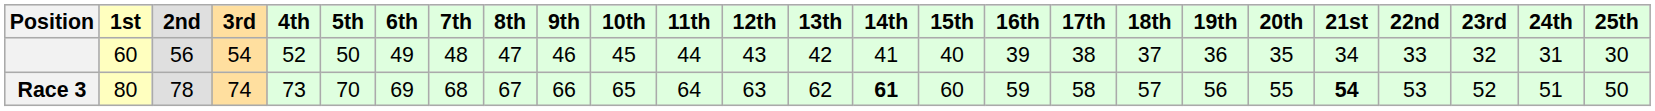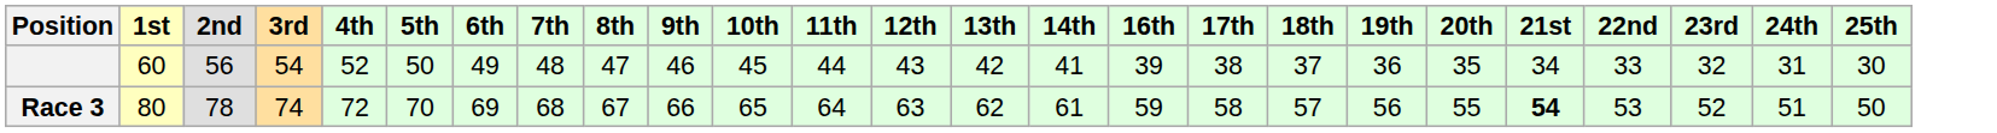 <table class="wikitable" style="font-size:85%; text-align:center">
 <tr>
 <th>Position</th>
 <td style="background:#ffffbf;"> <strong>1st</strong> </td>
 <td style="background:#dfdfdf;"> <strong>2nd</strong> </td>
 <td style="background:#ffdf9f;"> <strong>3rd</strong> </td>
 <td style="background:#dfffdf;"> <strong>4th</strong> </td>
 <td style="background:#dfffdf;"> <strong>5th</strong> </td>
 <td style="background:#dfffdf;"> <strong>6th</strong> </td>
 <td style="background:#dfffdf;"> <strong>7th</strong> </td>
 <td style="background:#dfffdf;"> <strong>8th</strong> </td>
 <td style="background:#dfffdf;"> <strong>9th</strong> </td>
 <td style="background:#dfffdf;"> <strong>10th</strong> </td>
 <td style="background:#dfffdf;"> <strong>11th</strong> </td>
 <td style="background:#dfffdf;"> <strong>12th</strong> </td>
 <td style="background:#dfffdf;"> <strong>13th</strong> </td>
 <td style="background:#dfffdf;"> <strong>14th</strong> </td>
-<td style="background:#dfffdf;"> <strong>15th</strong> </td>
 <td style="background:#dfffdf;"> <strong>16th</strong> </td>
 <td style="background:#dfffdf;"> <strong>17th</strong> </td>
 <td style="background:#dfffdf;"> <strong>18th</strong> </td>
 <td style="background:#dfffdf;"> <strong>19th</strong> </td>
 <td style="background:#dfffdf;"> <strong>20th</strong> </td>
 <td style="background:#dfffdf;"> <strong>21st</strong> </td>
 <td style="background:#dfffdf;"> <strong>22nd</strong> </td>
 <td style="background:#dfffdf;"> <strong>23rd</strong> </td>
 <td style="background:#dfffdf;"> <strong>24th</strong> </td>
 <td style="background:#dfffdf;"> <strong>25th</strong> </td>
 </tr>
 <tr>
 <th></th>
 <td style="background:#ffffbf;">60</td>
 <td style="background:#dfdfdf;">56</td>
 <td style="background:#ffdf9f;">54</td>
 <td style="background:#dfffdf;">52</td>
 <td style="background:#dfffdf;">50</td>
 <td style="background:#dfffdf;">49</td>
 <td style="background:#dfffdf;">48</td>
 <td style="background:#dfffdf;">47</td>
 <td style="background:#dfffdf;">46</td>
 <td style="background:#dfffdf;">45</td>
 <td style="background:#dfffdf;">44</td>
 <td style="background:#dfffdf;">43</td>
 <td style="background:#dfffdf;">42</td>
 <td style="background:#dfffdf;">41</td>
-<td style="background:#dfffdf;">40</td>
 <td style="background:#dfffdf;">39</td>
 <td style="background:#dfffdf;">38</td>
 <td style="background:#dfffdf;">37</td>
 <td style="background:#dfffdf;">36</td>
 <td style="background:#dfffdf;">35</td>
 <td style="background:#dfffdf;">34</td>
 <td style="background:#dfffdf;">33</td>
 <td style="background:#dfffdf;">32</td>
 <td style="background:#dfffdf;">31</td>
 <td style="background:#dfffdf;">30</td>
 </tr>
 <tr>
 <th>Race 3</th>
 <td style="background:#ffffbf;">80</td>
 <td style="background:#dfdfdf;">78</td>
 <td style="background:#ffdf9f;">74</td>
-<td style="background:#dfffdf;">73</td>
+<td style="background:#dfffdf;">72</td>
 <td style="background:#dfffdf;">70</td>
 <td style="background:#dfffdf;">69</td>
 <td style="background:#dfffdf;">68</td>
 <td style="background:#dfffdf;">67</td>
 <td style="background:#dfffdf;">66</td>
 <td style="background:#dfffdf;">65</td>
 <td style="background:#dfffdf;">64</td>
 <td style="background:#dfffdf;">63</td>
 <td style="background:#dfffdf;">62</td>
-<td style="background:#dfffdf;"><strong>61</strong></td>
-<td style="background:#dfffdf;">60</td>
+<td style="background:#dfffdf;">61</td>
 <td style="background:#dfffdf;">59</td>
 <td style="background:#dfffdf;">58</td>
 <td style="background:#dfffdf;">57</td>
 <td style="background:#dfffdf;">56</td>
 <td style="background:#dfffdf;">55</td>
 <td style="background:#dfffdf;"><strong>54</strong></td>
 <td style="background:#dfffdf;">53</td>
 <td style="background:#dfffdf;">52</td>
 <td style="background:#dfffdf;">51</td>
 <td style="background:#dfffdf;">50</td>
 </tr>
 </table>
